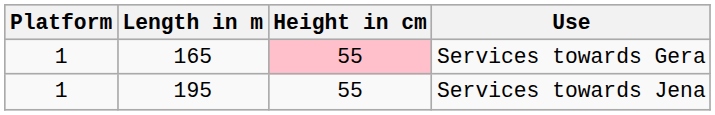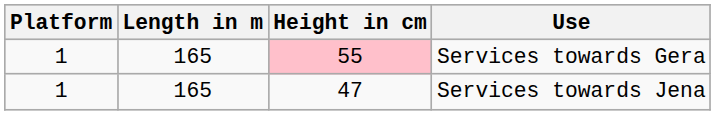 <table class="wikitable">
 <tr>
 <th>Platform</th>
 <th>Length in m</th>
 <th>Height in cm</th>
 <th>Use</th>
 </tr>
 <tr>
 <td align="center">1</td>
 <td align="center">165</td>
 <td align="center" style="background: pink;">55</td>
 <td>Services towards Gera</td>
 </tr>
 <tr>
 <td align="center">1</td>
-<td align="center">195</td>
-<td align="center">55</td>
+<td align="center">165</td>
+<td align="center">47</td>
 <td>Services towards Jena</td>
 </tr>
 </table>
